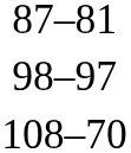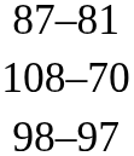 <table style="text-align:center">
 <tr>
 <th width=200></th>
 <th width=100></th>
 <th width=200></th>
 </tr>
 <tr>
 <td align=right><strong></strong></td>
 <td align=center>87–81</td>
 <td align=left></td>
 </tr>
 <tr>
 <td align=right><strong></strong></td>
-<td align=center>98–97</td>
+<td align=center>108–70</td>
 <td align=left></td>
 </tr>
 <tr>
 <td align=right><strong></strong></td>
-<td align=center>108–70</td>
+<td align=center>98–97</td>
 <td align=left></td>
 </tr>
 </table>
